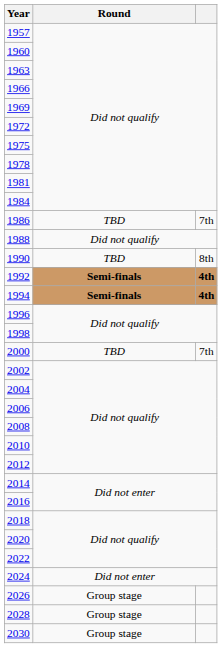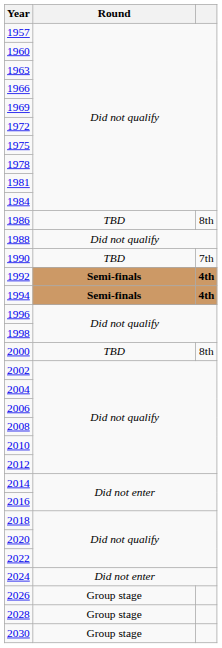 <table class="wikitable" style="text-align: center; font-size:90%">
 <tr>
 <th>Year</th>
 <th style="width:200px">Round</th>
 <th></th>
 </tr>
 <tr>
 <td><a href='#'>1957</a></td>
 <td colspan="2" rowspan="10"><em>Did not qualify</em></td>
 </tr>
 <tr>
 <td><a href='#'>1960</a></td>
 </tr>
 <tr>
 <td><a href='#'>1963</a></td>
 </tr>
 <tr>
 <td><a href='#'>1966</a></td>
 </tr>
 <tr>
 <td><a href='#'>1969</a></td>
 </tr>
 <tr>
 <td><a href='#'>1972</a></td>
 </tr>
 <tr>
 <td><a href='#'>1975</a></td>
 </tr>
 <tr>
 <td><a href='#'>1978</a></td>
 </tr>
 <tr>
 <td><a href='#'>1981</a></td>
 </tr>
 <tr>
 <td><a href='#'>1984</a></td>
 </tr>
 <tr>
 <td><a href='#'>1986</a></td>
 <td><em>TBD</em></td>
-<td>7th</td>
+<td>8th</td>
 </tr>
 <tr>
 <td><a href='#'>1988</a></td>
 <td colspan="2"><em>Did not qualify</em></td>
 </tr>
 <tr>
 <td><a href='#'>1990</a></td>
 <td><em>TBD</em></td>
-<td>8th</td>
+<td>7th</td>
 </tr>
 <tr>
 <td><a href='#'>1992</a></td>
 <td bgcolor="cc9966"><strong>Semi-finals</strong></td>
 <td bgcolor="cc9966"><strong>4th</strong></td>
 </tr>
 <tr>
 <td><a href='#'>1994</a></td>
 <td bgcolor="cc9966"><strong>Semi-finals</strong></td>
 <td bgcolor="cc9966"><strong>4th</strong></td>
 </tr>
 <tr>
 <td><a href='#'>1996</a></td>
 <td colspan="2" rowspan="2"><em>Did not qualify</em></td>
 </tr>
 <tr>
 <td><a href='#'>1998</a></td>
 </tr>
 <tr>
 <td><a href='#'>2000</a></td>
 <td><em>TBD</em></td>
-<td>7th</td>
+<td>8th</td>
 </tr>
 <tr>
 <td><a href='#'>2002</a></td>
 <td colspan="2" rowspan="6"><em>Did not qualify</em></td>
 </tr>
 <tr>
 <td><a href='#'>2004</a></td>
 </tr>
 <tr>
 <td><a href='#'>2006</a></td>
 </tr>
 <tr>
 <td><a href='#'>2008</a></td>
 </tr>
 <tr>
 <td><a href='#'>2010</a></td>
 </tr>
 <tr>
 <td><a href='#'>2012</a></td>
 </tr>
 <tr>
 <td><a href='#'>2014</a></td>
 <td colspan="2" rowspan="2"><em>Did not enter</em></td>
 </tr>
 <tr>
 <td><a href='#'>2016</a></td>
 </tr>
 <tr>
 <td><a href='#'>2018</a></td>
 <td colspan="2" rowspan="3"><em>Did not qualify</em></td>
 </tr>
 <tr>
 <td><a href='#'>2020</a></td>
 </tr>
 <tr>
 <td><a href='#'>2022</a></td>
 </tr>
 <tr>
 <td><a href='#'>2024</a></td>
 <td colspan="2"><em>Did not enter</em></td>
 </tr>
 <tr>
 <td><a href='#'>2026</a></td>
 <td>Group stage</td>
 <td></td>
 </tr>
 <tr>
 <td><a href='#'>2028</a></td>
 <td>Group stage</td>
 <td></td>
 </tr>
 <tr>
 <td><a href='#'>2030</a></td>
 <td>Group stage</td>
 <td></td>
 </tr>
 </table>
